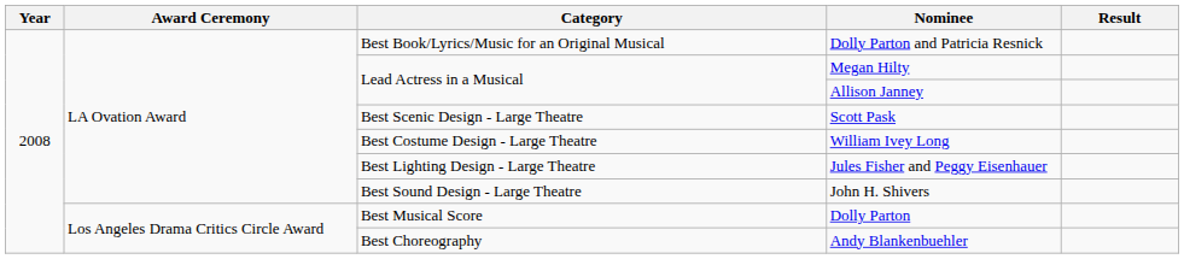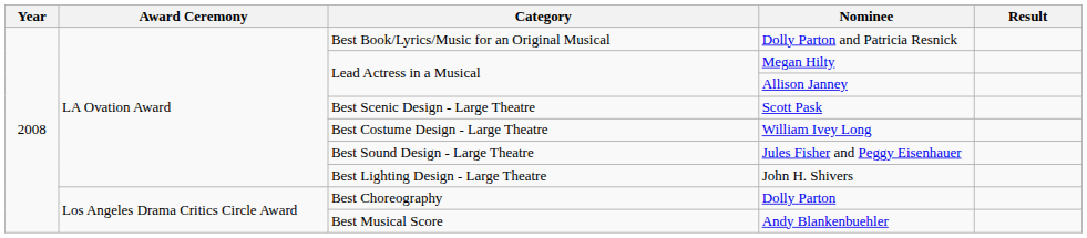 <table class="wikitable" width="95%">
 <tr>
 <th width="5%">Year</th>
 <th width="25%">Award Ceremony</th>
 <th width="40%">Category</th>
 <th width="20%">Nominee</th>
 <th width="10%">Result</th>
 </tr>
 <tr>
 <td rowspan="9" align="center">2008</td>
 <td rowspan="7">LA Ovation Award</td>
 <td>Best Book/Lyrics/Music for an Original Musical</td>
 <td><a href='#'>Dolly Parton</a> and Patricia Resnick</td>
 <td></td>
 </tr>
 <tr>
 <td rowspan="2">Lead Actress in a Musical</td>
 <td><a href='#'>Megan Hilty</a></td>
 <td></td>
 </tr>
 <tr>
 <td><a href='#'>Allison Janney</a></td>
 <td></td>
 </tr>
 <tr>
 <td>Best Scenic Design - Large Theatre</td>
 <td><a href='#'>Scott Pask</a></td>
 <td></td>
 </tr>
 <tr>
 <td>Best Costume Design - Large Theatre</td>
 <td><a href='#'>William Ivey Long</a></td>
 <td></td>
 </tr>
 <tr>
-<td>Best Lighting Design - Large Theatre</td>
+<td>Best Sound Design - Large Theatre</td>
 <td><a href='#'>Jules Fisher</a> and <a href='#'>Peggy Eisenhauer</a></td>
 <td></td>
 </tr>
 <tr>
-<td>Best Sound Design - Large Theatre</td>
+<td>Best Lighting Design - Large Theatre</td>
 <td>John H. Shivers</td>
 <td></td>
 </tr>
 <tr>
 <td rowspan="2">Los Angeles Drama Critics Circle Award</td>
-<td>Best Musical Score</td>
+<td>Best Choreography</td>
 <td><a href='#'>Dolly Parton</a></td>
 <td></td>
 </tr>
 <tr>
-<td>Best Choreography</td>
+<td>Best Musical Score</td>
 <td><a href='#'>Andy Blankenbuehler</a></td>
 <td></td>
 </tr>
 </table>
